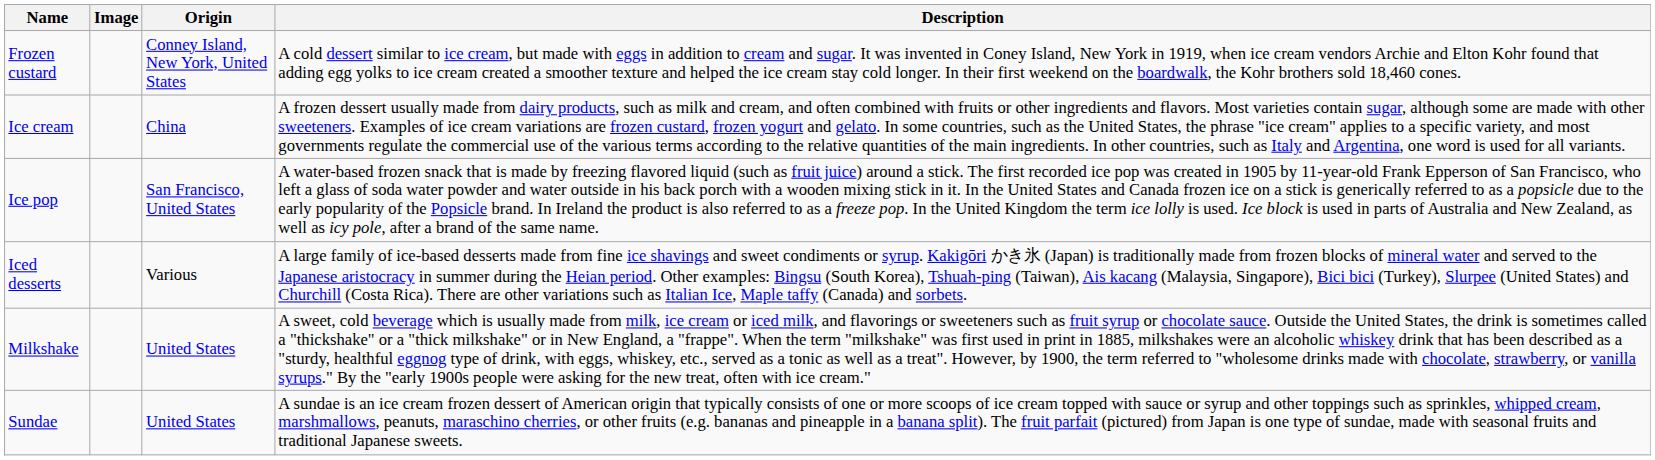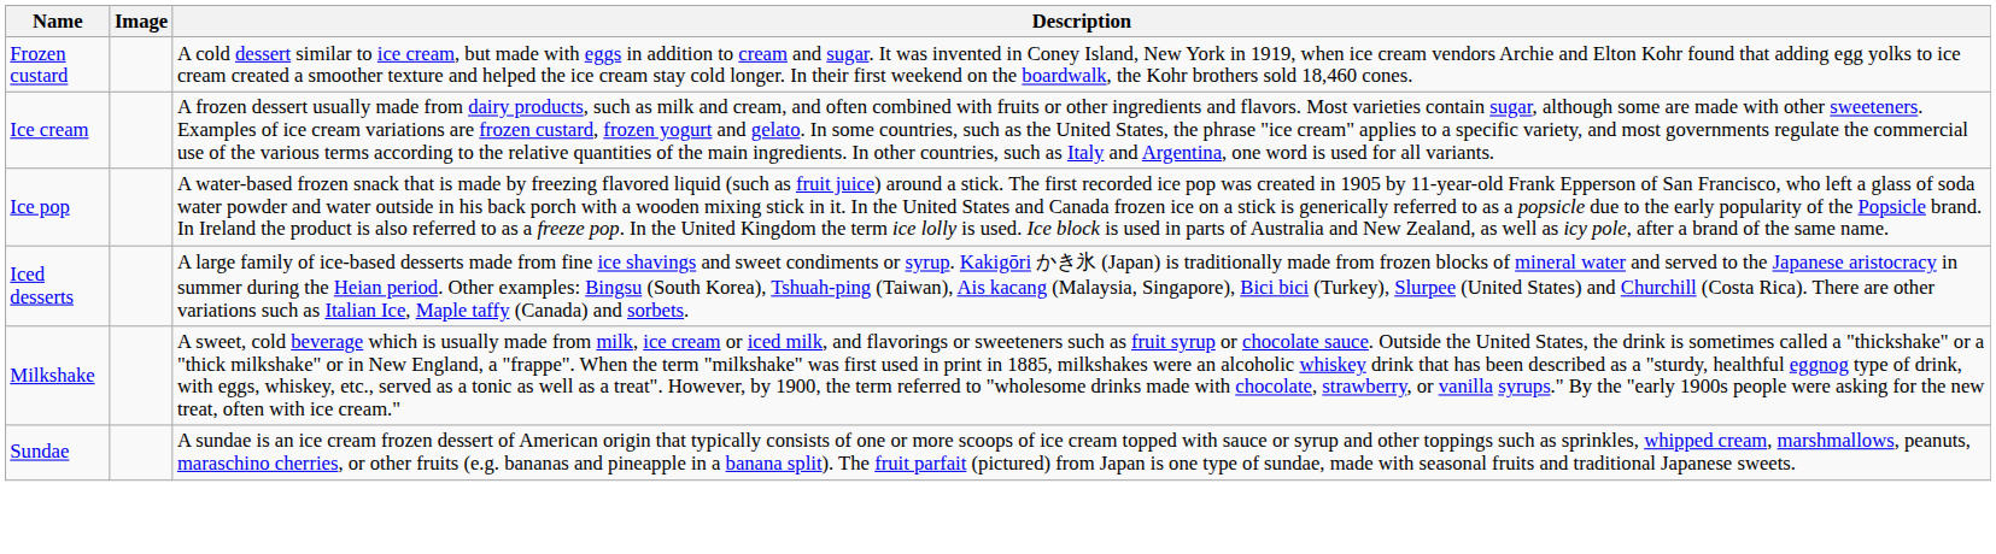 <table class="wikitable sortable" width="100%">
 <tr>
 <th>Name</th>
 <th class="unsortable">Image</th>
-<th>Origin</th>
 <th>Description</th>
 </tr>
 <tr>
 <td><a href='#'>Frozen custard</a></td>
 <td></td>
-<td><a href='#'>Conney Island, New York, United States</a></td>
 <td>A cold <a href='#'>dessert</a> similar to <a href='#'>ice cream</a>, but made with <a href='#'>eggs</a> in addition to <a href='#'>cream</a> and <a href='#'>sugar</a>. It was invented in Coney Island, New York in 1919, when ice cream vendors Archie and Elton Kohr found that adding egg yolks to ice cream created a smoother texture and helped the ice cream stay cold longer. In their first weekend on the <a href='#'>boardwalk</a>, the Kohr brothers sold 18,460 cones.</td>
 </tr>
 <tr>
 <td><a href='#'>Ice cream</a></td>
 <td></td>
-<td><a href='#'>China</a></td>
 <td>A frozen dessert usually made from <a href='#'>dairy products</a>, such as milk and cream, and often combined with fruits or other ingredients and flavors. Most varieties contain <a href='#'>sugar</a>, although some are made with other <a href='#'>sweeteners</a>. Examples of ice cream variations are <a href='#'>frozen custard</a>, <a href='#'>frozen yogurt</a> and <a href='#'>gelato</a>. In some countries, such as the United States, the phrase "ice cream" applies to a specific variety, and most governments regulate the commercial use of the various terms according to the relative quantities of the main ingredients. In other countries, such as <a href='#'>Italy</a> and <a href='#'>Argentina</a>, one word is used for all variants.</td>
 </tr>
 <tr>
 <td><a href='#'>Ice pop</a></td>
 <td></td>
-<td><a href='#'>San Francisco, United States</a></td>
 <td>A water-based frozen snack that is made by freezing flavored liquid (such as <a href='#'>fruit juice</a>) around a stick. The first recorded ice pop was created in 1905 by 11-year-old Frank Epperson of San Francisco, who left a glass of soda water powder and water outside in his back porch with a wooden mixing stick in it. In the United States and Canada frozen ice on a stick is generically referred to as a <em>popsicle</em> due to the early popularity of the <a href='#'>Popsicle</a> brand. In Ireland the product is also referred to as a <em>freeze pop</em>. In the United Kingdom the term <em>ice lolly</em> is used. <em>Ice block</em> is used in parts of Australia and New Zealand, as well as <em>icy pole</em>, after a brand of the same name.</td>
 </tr>
 <tr>
 <td><a href='#'>Iced desserts</a></td>
 <td></td>
-<td>Various</td>
 <td>A large family of ice-based desserts made from fine <a href='#'>ice shavings</a> and sweet condiments or <a href='#'>syrup</a>. <a href='#'>Kakigōri</a> かき氷 (Japan) is traditionally made from frozen blocks of <a href='#'>mineral water</a> and served to the <a href='#'>Japanese aristocracy</a> in summer during the <a href='#'>Heian period</a>. Other examples: <a href='#'>Bingsu</a> (South Korea), <a href='#'>Tshuah-ping</a> (Taiwan), <a href='#'>Ais kacang</a> (Malaysia, Singapore), <a href='#'>Bici bici</a> (Turkey), <a href='#'>Slurpee</a> (United States) and <a href='#'>Churchill</a> (Costa Rica). There are other variations such as <a href='#'>Italian Ice</a>, <a href='#'>Maple taffy</a> (Canada) and <a href='#'>sorbets</a>.</td>
 </tr>
 <tr>
 <td><a href='#'>Milkshake</a></td>
 <td></td>
-<td><a href='#'>United States</a></td>
 <td>A sweet, cold <a href='#'>beverage</a> which is usually made from <a href='#'>milk</a>, <a href='#'>ice cream</a> or <a href='#'>iced milk</a>, and flavorings or sweeteners such as <a href='#'>fruit syrup</a> or <a href='#'>chocolate sauce</a>.  Outside the United States, the drink is sometimes called a "thickshake" or a "thick milkshake" or in New England, a "frappe". When the term "milkshake" was first used in print in 1885, milkshakes were an alcoholic <a href='#'>whiskey</a> drink that has been described as a "sturdy, healthful <a href='#'>eggnog</a> type of drink, with eggs, whiskey, etc., served as a tonic as well as a treat". However, by 1900, the term referred to "wholesome drinks made with <a href='#'>chocolate</a>, <a href='#'>strawberry</a>, or <a href='#'>vanilla</a> <a href='#'>syrups</a>." By the "early 1900s people were asking for the new treat, often with ice cream."</td>
 </tr>
 <tr>
 <td><a href='#'>Sundae</a></td>
 <td></td>
-<td><a href='#'>United States</a></td>
 <td>A sundae is an ice cream frozen dessert of American origin that typically consists of one or more scoops of ice cream topped with sauce or syrup and other toppings such as sprinkles, <a href='#'>whipped cream</a>, <a href='#'>marshmallows</a>, peanuts, <a href='#'>maraschino cherries</a>, or other fruits (e.g. bananas and pineapple in a <a href='#'>banana split</a>). The <a href='#'>fruit parfait</a> (pictured) from Japan is one type of sundae, made with seasonal fruits and traditional Japanese sweets.</td>
 </tr>
 </table>
